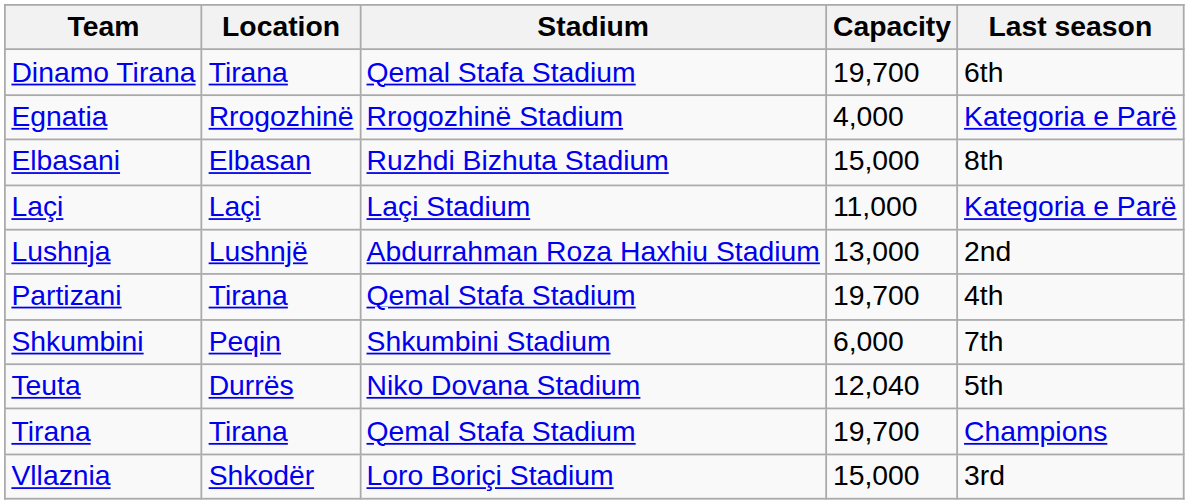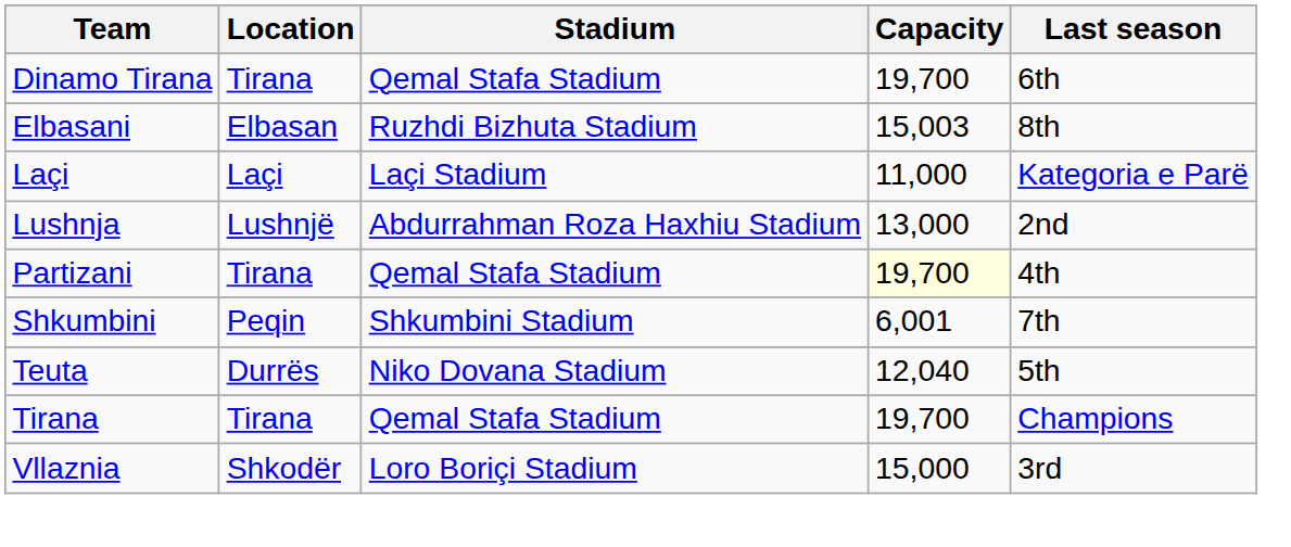 <table class="wikitable sortable">
 <tr>
 <th>Team</th>
 <th>Location</th>
 <th>Stadium</th>
 <th>Capacity</th>
 <th>Last season</th>
 </tr>
 <tr>
 <td><a href='#'>Dinamo Tirana</a></td>
 <td><a href='#'>Tirana</a></td>
 <td><a href='#'>Qemal Stafa Stadium</a></td>
 <td>19,700</td>
 <td>6th</td>
 </tr>
 <tr>
-<td><a href='#'>Egnatia</a></td>
-<td><a href='#'>Rrogozhinë</a></td>
-<td><a href='#'>Rrogozhinë Stadium</a></td>
-<td>4,000</td>
-<td><a href='#'>Kategoria e Parë</a></td>
-</tr>
-<tr>
 <td><a href='#'>Elbasani</a></td>
 <td><a href='#'>Elbasan</a></td>
 <td><a href='#'>Ruzhdi Bizhuta Stadium</a></td>
-<td>15,000</td>
+<td>15,003</td>
 <td>8th</td>
 </tr>
 <tr>
 <td><a href='#'>Laçi</a></td>
 <td><a href='#'>Laçi</a></td>
 <td><a href='#'>Laçi Stadium</a></td>
 <td>11,000</td>
 <td><a href='#'>Kategoria e Parë</a></td>
 </tr>
 <tr>
 <td><a href='#'>Lushnja</a></td>
 <td><a href='#'>Lushnjë</a></td>
 <td><a href='#'>Abdurrahman Roza Haxhiu Stadium</a></td>
 <td>13,000</td>
 <td>2nd</td>
 </tr>
 <tr>
 <td><a href='#'>Partizani</a></td>
 <td><a href='#'>Tirana</a></td>
 <td><a href='#'>Qemal Stafa Stadium</a></td>
-<td>19,700</td>
+<td style="background: lightyellow;">19,700</td>
 <td>4th</td>
 </tr>
 <tr>
 <td><a href='#'>Shkumbini</a></td>
 <td><a href='#'>Peqin</a></td>
 <td><a href='#'>Shkumbini Stadium</a></td>
-<td>6,000</td>
+<td>6,001</td>
 <td>7th</td>
 </tr>
 <tr>
 <td><a href='#'>Teuta</a></td>
 <td><a href='#'>Durrës</a></td>
 <td><a href='#'>Niko Dovana Stadium</a></td>
 <td>12,040</td>
 <td>5th</td>
 </tr>
 <tr>
 <td><a href='#'>Tirana</a></td>
 <td><a href='#'>Tirana</a></td>
 <td><a href='#'>Qemal Stafa Stadium</a></td>
 <td>19,700</td>
 <td><a href='#'>Champions</a></td>
 </tr>
 <tr>
 <td><a href='#'>Vllaznia</a></td>
 <td><a href='#'>Shkodër</a></td>
 <td><a href='#'>Loro Boriçi Stadium</a></td>
 <td>15,000</td>
 <td>3rd</td>
 </tr>
 </table>
